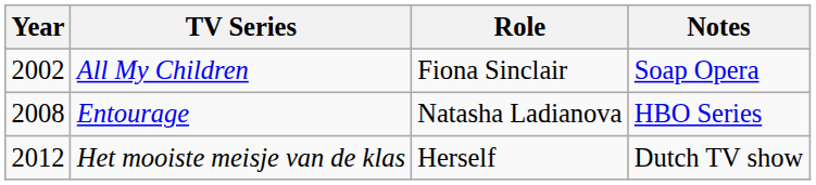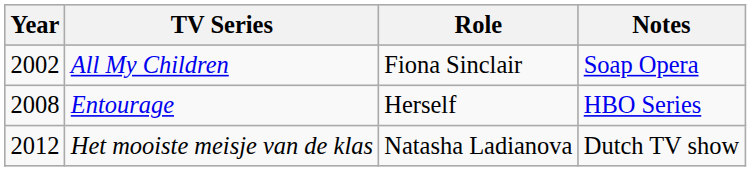 <table class="wikitable" style="font-size: 95%;">
 <tr>
 <th>Year</th>
 <th>TV Series</th>
 <th>Role</th>
 <th>Notes</th>
 </tr>
 <tr>
 <td>2002</td>
 <td><em><a href='#'>All My Children</a></em></td>
 <td>Fiona Sinclair</td>
 <td><a href='#'>Soap Opera</a></td>
 </tr>
 <tr>
 <td>2008</td>
 <td><em><a href='#'>Entourage</a></em></td>
-<td>Natasha Ladianova</td>
+<td>Herself</td>
 <td><a href='#'>HBO Series</a></td>
 </tr>
 <tr>
 <td>2012</td>
 <td><em>Het mooiste meisje van de klas</em></td>
-<td>Herself</td>
+<td>Natasha Ladianova</td>
 <td>Dutch TV show</td>
 </tr>
 </table>
